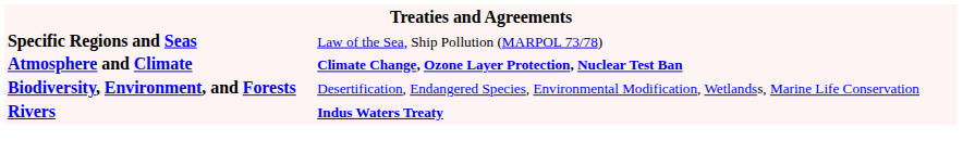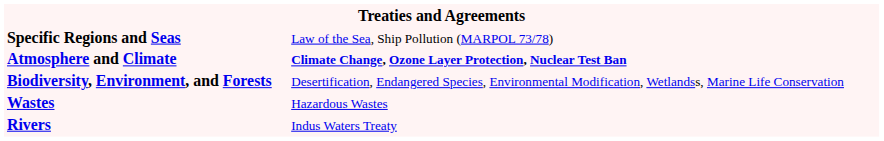 <table width="100%" bgcolor="#fff4f4">
 <tr>
 <th align="center" colspan="2">Treaties and Agreements</th>
 </tr>
 <tr align="center">
 <th align="left" valign="top">Specific Regions and <a href='#'>Seas</a></th>
 <td align="left" valign="top"><small> <a href='#'>Law of the Sea</a>, Ship Pollution (<a href='#'>MARPOL 73/78</a>)</small></td>
 </tr>
 <tr align="center">
 <th align="left" valign="top"><a href='#'>Atmosphere</a> and <a href='#'>Climate</a></th>
 <td align="left" valign="top"><strong><small><a href='#'>Climate Change</a>, <a href='#'>Ozone Layer Protection</a>, <a href='#'>Nuclear Test Ban</a></small></strong></td>
 </tr>
 <tr align="center">
 <th align="left" valign="top"><a href='#'>Biodiversity</a>, <a href='#'>Environment</a>, and <a href='#'>Forests</a></th>
 <td align="left" valign="top"><small><a href='#'>Desertification</a>, <a href='#'>Endangered Species</a>, <a href='#'>Environmental Modification</a>, <a href='#'>Wetlands</a>s, <a href='#'>Marine Life Conservation</a></small></td>
 </tr>
 <tr align="center">
+<th align="left" valign="top"><a href='#'>Wastes</a></th>
+<td align="left" valign="top"><small><a href='#'>Hazardous Wastes</a></small></td>
+</tr>
+<tr align="center">
 <th align="left" valign="top"><a href='#'>Rivers</a></th>
-<td align="left" valign="top"><strong><small><a href='#'>Indus Waters Treaty</a></small></strong></td>
+<td align="left" valign="top"><small><a href='#'>Indus Waters Treaty</a></small></td>
 </tr>
 </table>
